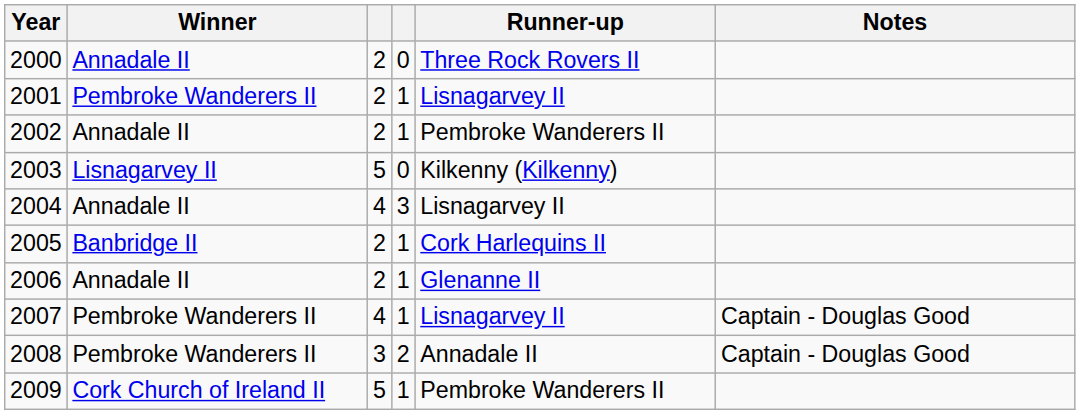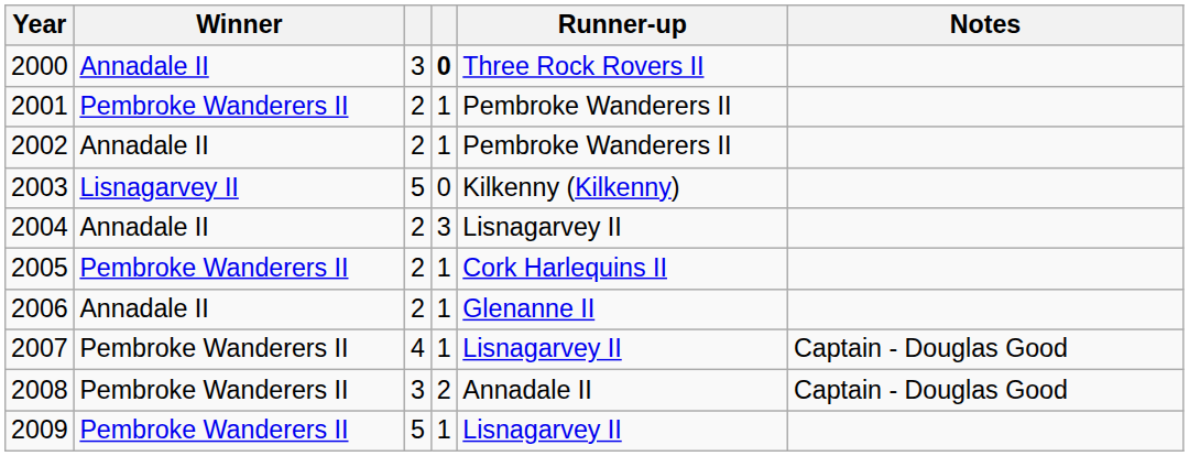 <table class="wikitable">
 <tr>
 <th>Year</th>
 <th>Winner</th>
 <th></th>
 <th></th>
 <th>Runner-up</th>
 <th>Notes</th>
 </tr>
 <tr>
 <td align="center">2000</td>
 <td width=200><a href='#'>Annadale II</a></td>
-<td align="center">2</td>
-<td align="center">0</td>
+<td align="center">3</td>
+<td align="center"><strong>0</strong></td>
 <td width=200><a href='#'>Three Rock Rovers II</a></td>
 <td width=240></td>
 </tr>
 <tr>
 <td align="center">2001</td>
 <td><a href='#'>Pembroke Wanderers II</a></td>
 <td align="center">2</td>
 <td align="center">1</td>
-<td><a href='#'>Lisnagarvey II</a></td>
+<td>Pembroke Wanderers II</td>
 <td></td>
 </tr>
 <tr>
 <td align="center">2002</td>
 <td>Annadale II</td>
 <td align="center">2</td>
 <td align="center">1</td>
 <td>Pembroke Wanderers II</td>
 <td></td>
 </tr>
 <tr>
 <td align="center">2003</td>
 <td><a href='#'>Lisnagarvey II</a></td>
 <td align="center">5</td>
 <td align="center">0</td>
 <td>Kilkenny (<a href='#'>Kilkenny</a>)</td>
 <td></td>
 </tr>
 <tr>
 <td align="center">2004</td>
 <td>Annadale II</td>
-<td align="center">4</td>
+<td align="center">2</td>
 <td align="center">3</td>
 <td>Lisnagarvey II</td>
 <td></td>
 </tr>
 <tr>
 <td align="center">2005</td>
-<td><a href='#'>Banbridge II</a></td>
+<td><a href='#'>Pembroke Wanderers II</a></td>
 <td align="center">2</td>
 <td align="center">1</td>
 <td><a href='#'>Cork Harlequins II</a></td>
 <td></td>
 </tr>
 <tr>
 <td align="center">2006</td>
 <td>Annadale II</td>
 <td align="center">2</td>
 <td align="center">1</td>
 <td><a href='#'>Glenanne II</a></td>
 <td></td>
 </tr>
 <tr>
 <td align="center">2007</td>
 <td>Pembroke Wanderers II </td>
 <td align="center">4</td>
 <td align="center">1</td>
 <td><a href='#'>Lisnagarvey II</a></td>
 <td>Captain - Douglas Good</td>
 </tr>
 <tr>
 <td align="center">2008</td>
 <td>Pembroke Wanderers II</td>
 <td align="center">3</td>
 <td align="center">2</td>
 <td>Annadale II</td>
 <td>Captain - Douglas Good</td>
 </tr>
 <tr>
 <td align="center">2009</td>
-<td><a href='#'>Cork Church of Ireland II</a></td>
+<td><a href='#'>Pembroke Wanderers II</a></td>
 <td align="center">5</td>
 <td align="center">1</td>
-<td>Pembroke Wanderers II</td>
+<td><a href='#'>Lisnagarvey II</a></td>
 <td></td>
 </tr>
 </table>
